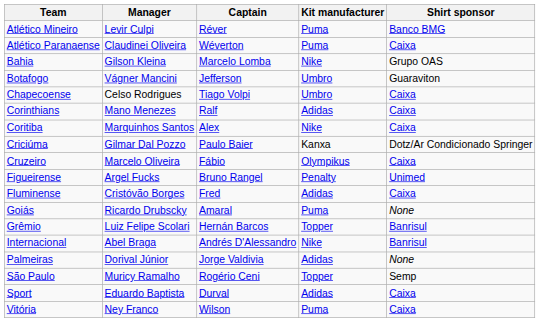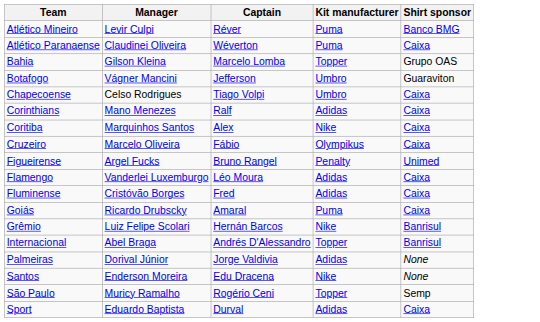 <table class="wikitable sortable">
 <tr>
 <th>Team</th>
 <th>Manager</th>
 <th>Captain</th>
 <th>Kit manufacturer</th>
 <th>Shirt sponsor</th>
 </tr>
 <tr>
 <td><a href='#'>Atlético Mineiro</a></td>
 <td> <a href='#'>Levir Culpi</a></td>
 <td> <a href='#'>Réver</a></td>
 <td><a href='#'>Puma</a></td>
 <td><a href='#'>Banco BMG</a></td>
 </tr>
 <tr>
 <td><a href='#'>Atlético Paranaense</a></td>
 <td> <a href='#'>Claudinei Oliveira</a></td>
 <td> <a href='#'>Wéverton</a></td>
 <td><a href='#'>Puma</a></td>
 <td><a href='#'>Caixa</a></td>
 </tr>
 <tr>
 <td><a href='#'>Bahia</a></td>
 <td> <a href='#'>Gilson Kleina</a></td>
 <td> <a href='#'>Marcelo Lomba</a></td>
-<td><a href='#'>Nike</a></td>
+<td><a href='#'>Topper</a></td>
 <td>Grupo OAS</td>
 </tr>
 <tr>
 <td><a href='#'>Botafogo</a></td>
 <td> <a href='#'>Vágner Mancini</a></td>
 <td> <a href='#'>Jefferson</a></td>
 <td><a href='#'>Umbro</a></td>
 <td>Guaraviton</td>
 </tr>
 <tr>
 <td><a href='#'>Chapecoense</a></td>
 <td> Celso Rodrigues</td>
 <td> <a href='#'>Tiago Volpi</a></td>
 <td><a href='#'>Umbro</a></td>
 <td><a href='#'>Caixa</a></td>
 </tr>
 <tr>
 <td><a href='#'>Corinthians</a></td>
 <td> <a href='#'>Mano Menezes</a></td>
 <td> <a href='#'>Ralf</a></td>
 <td><a href='#'>Adidas</a></td>
 <td><a href='#'>Caixa</a></td>
 </tr>
 <tr>
 <td><a href='#'>Coritiba</a></td>
 <td> <a href='#'>Marquinhos Santos</a></td>
 <td> <a href='#'>Alex</a></td>
 <td><a href='#'>Nike</a></td>
 <td><a href='#'>Caixa</a></td>
 </tr>
 <tr>
-<td><a href='#'>Criciúma</a></td>
-<td> <a href='#'>Gilmar Dal Pozzo</a></td>
-<td> <a href='#'>Paulo Baier</a></td>
-<td>Kanxa</td>
-<td>Dotz/Ar Condicionado Springer</td>
-</tr>
-<tr>
 <td><a href='#'>Cruzeiro</a></td>
 <td> <a href='#'>Marcelo Oliveira</a></td>
 <td> <a href='#'>Fábio</a></td>
 <td><a href='#'>Olympikus</a></td>
 <td><a href='#'>Caixa</a></td>
 </tr>
 <tr>
 <td><a href='#'>Figueirense</a></td>
 <td> <a href='#'>Argel Fucks</a></td>
 <td> <a href='#'>Bruno Rangel</a></td>
 <td><a href='#'>Penalty</a></td>
 <td><a href='#'>Unimed</a></td>
 </tr>
 <tr>
+<td><a href='#'>Flamengo</a></td>
+<td> <a href='#'>Vanderlei Luxemburgo</a></td>
+<td> <a href='#'>Léo Moura</a></td>
+<td><a href='#'>Adidas</a></td>
+<td><a href='#'>Caixa</a></td>
+</tr>
+<tr>
 <td><a href='#'>Fluminense</a></td>
 <td> <a href='#'>Cristóvão Borges</a></td>
 <td> <a href='#'>Fred</a></td>
 <td><a href='#'>Adidas</a></td>
 <td><a href='#'>Caixa</a></td>
 </tr>
 <tr>
 <td><a href='#'>Goiás</a></td>
 <td> <a href='#'>Ricardo Drubscky</a></td>
 <td> <a href='#'>Amaral</a></td>
 <td><a href='#'>Puma</a></td>
-<td><em>None</em></td>
+<td><a href='#'>Caixa</a></td>
 </tr>
 <tr>
 <td><a href='#'>Grêmio</a></td>
 <td> <a href='#'>Luiz Felipe Scolari</a></td>
 <td> <a href='#'>Hernán Barcos</a></td>
-<td><a href='#'>Topper</a></td>
+<td><a href='#'>Nike</a></td>
 <td><a href='#'>Banrisul</a></td>
 </tr>
 <tr>
 <td><a href='#'>Internacional</a></td>
 <td> <a href='#'>Abel Braga</a></td>
 <td> <a href='#'>Andrés D'Alessandro</a></td>
-<td><a href='#'>Nike</a></td>
+<td><a href='#'>Topper</a></td>
 <td><a href='#'>Banrisul</a></td>
 </tr>
 <tr>
 <td><a href='#'>Palmeiras</a></td>
 <td> <a href='#'>Dorival Júnior</a></td>
 <td> <a href='#'>Jorge Valdivia</a></td>
 <td><a href='#'>Adidas</a></td>
+<td><em>None</em></td>
+</tr>
+<tr>
+<td><a href='#'>Santos</a></td>
+<td> <a href='#'>Enderson Moreira</a></td>
+<td> <a href='#'>Edu Dracena</a></td>
+<td><a href='#'>Nike</a></td>
 <td><em>None</em></td>
 </tr>
 <tr>
 <td><a href='#'>São Paulo</a></td>
 <td> <a href='#'>Muricy Ramalho</a></td>
 <td> <a href='#'>Rogério Ceni</a></td>
 <td><a href='#'>Topper</a></td>
 <td>Semp</td>
 </tr>
 <tr>
 <td><a href='#'>Sport</a></td>
 <td> <a href='#'>Eduardo Baptista</a></td>
 <td> <a href='#'>Durval</a></td>
 <td><a href='#'>Adidas</a></td>
 <td><a href='#'>Caixa</a></td>
 </tr>
-<tr>
-<td><a href='#'>Vitória</a></td>
-<td> <a href='#'>Ney Franco</a></td>
-<td> <a href='#'>Wilson</a></td>
-<td><a href='#'>Puma</a></td>
-<td><a href='#'>Caixa</a></td>
-</tr>
 </table>
